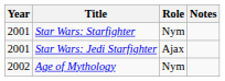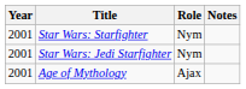 <table class="wikitable">
 <tr>
 <th>Year</th>
 <th>Title</th>
 <th>Role</th>
 <th>Notes</th>
 </tr>
 <tr>
 <td>2001</td>
 <td><em><a href='#'>Star Wars: Starfighter</a></em></td>
 <td>Nym</td>
 <td></td>
 </tr>
 <tr>
 <td>2001</td>
 <td><em><a href='#'>Star Wars: Jedi Starfighter</a></em></td>
+<td>Nym</td>
+<td></td>
+</tr>
+<tr>
+<td>2001</td>
+<td><em><a href='#'>Age of Mythology</a></em></td>
 <td>Ajax</td>
 <td></td>
 </tr>
-<tr>
-<td>2002</td>
-<td><em><a href='#'>Age of Mythology</a></em></td>
-<td>Nym</td>
-<td></td>
-</tr>
 </table>
